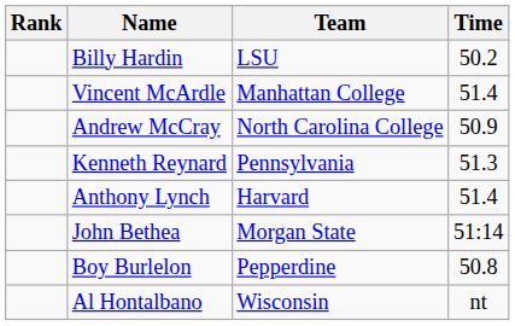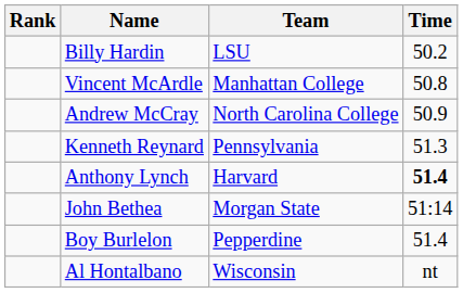 <table class="wikitable sortable" style="text-align:center">
 <tr>
 <th>Rank</th>
 <th>Name</th>
 <th>Team</th>
 <th>Time</th>
 </tr>
 <tr>
 <td></td>
 <td align=left><a href='#'>Billy Hardin</a></td>
 <td align=left><a href='#'>LSU</a></td>
 <td>50.2</td>
 </tr>
 <tr>
 <td></td>
 <td align=left><a href='#'>Vincent McArdle</a></td>
 <td align="left"><a href='#'>Manhattan College</a></td>
-<td>51.4</td>
+<td>50.8</td>
 </tr>
 <tr>
 <td></td>
 <td align=left><a href='#'>Andrew McCray</a></td>
 <td align="left"><a href='#'>North Carolina College</a></td>
 <td>50.9</td>
 </tr>
 <tr>
 <td></td>
 <td align=left><a href='#'>Kenneth Reynard</a></td>
 <td align="left"><a href='#'>Pennsylvania</a></td>
 <td>51.3</td>
 </tr>
 <tr>
 <td></td>
 <td align=left><a href='#'>Anthony Lynch</a></td>
 <td align="left"><a href='#'>Harvard</a></td>
-<td>51.4</td>
+<td><strong>51.4</strong></td>
 </tr>
 <tr>
 <td></td>
 <td align=left><a href='#'>John Bethea </a></td>
 <td align="left"><a href='#'>Morgan State</a></td>
 <td>51:14</td>
 </tr>
 <tr>
 <td></td>
 <td align=left><a href='#'>Boy Burlelon</a></td>
 <td align="left"><a href='#'>Pepperdine</a></td>
-<td>50.8</td>
+<td>51.4</td>
 </tr>
 <tr>
 <td></td>
 <td align=left><a href='#'>Al Hontalbano</a></td>
 <td align="left"><a href='#'>Wisconsin</a></td>
 <td>nt</td>
 </tr>
 </table>
